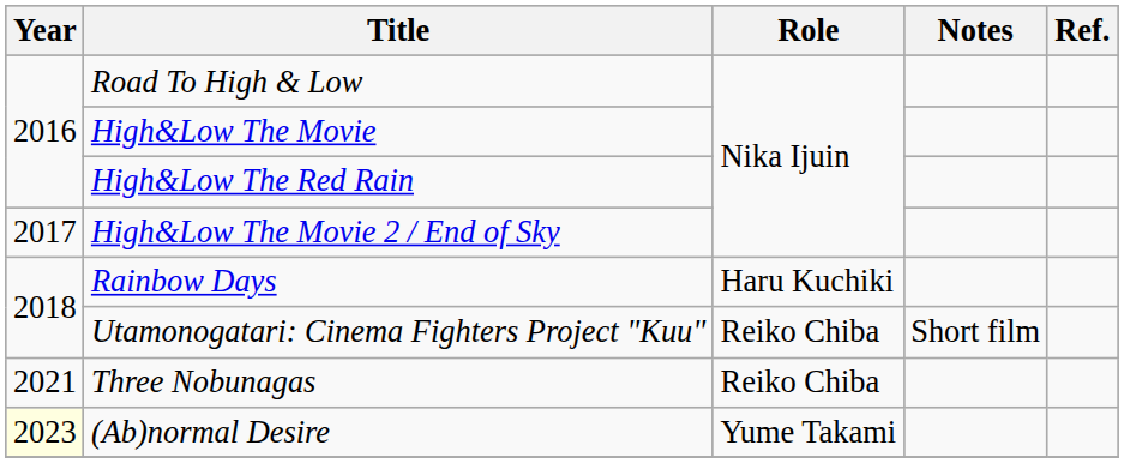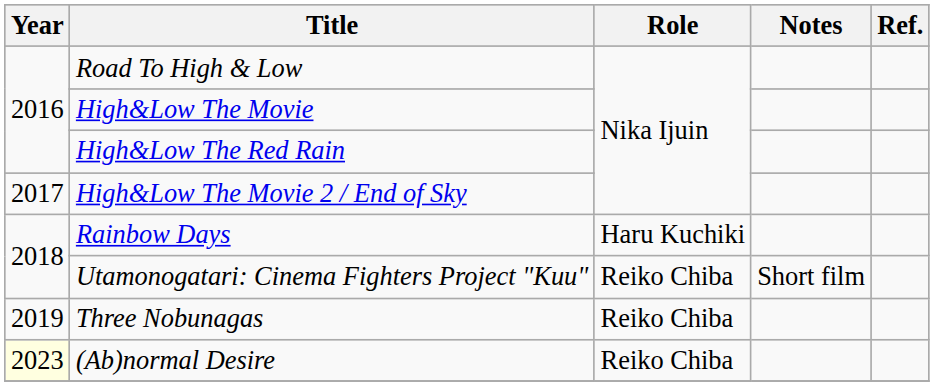 <table class="wikitable">
 <tr>
 <th>Year</th>
 <th>Title</th>
 <th>Role</th>
 <th>Notes</th>
 <th>Ref.</th>
 </tr>
 <tr>
 <td rowspan="3">2016</td>
 <td><em>Road To High & Low</em></td>
 <td rowspan="4">Nika Ijuin</td>
 <td></td>
 <td></td>
 </tr>
 <tr>
 <td><em><a href='#'>High&Low The Movie</a></em></td>
 <td></td>
 <td></td>
 </tr>
 <tr>
 <td><em><a href='#'>High&Low The Red Rain</a></em></td>
 <td></td>
 <td></td>
 </tr>
 <tr>
 <td>2017</td>
 <td><em><a href='#'>High&Low The Movie 2 / End of Sky</a></em></td>
 <td></td>
 <td></td>
 </tr>
 <tr>
 <td rowspan="2">2018</td>
 <td><em><a href='#'>Rainbow Days</a></em></td>
 <td>Haru Kuchiki</td>
 <td></td>
 <td></td>
 </tr>
 <tr>
 <td><em>Utamonogatari: Cinema Fighters Project "Kuu"</em></td>
 <td>Reiko Chiba</td>
 <td>Short film</td>
 <td></td>
 </tr>
 <tr>
-<td>2021</td>
+<td>2019</td>
 <td><em>Three Nobunagas</em></td>
 <td>Reiko Chiba</td>
 <td></td>
 <td></td>
 </tr>
 <tr>
 <td style="background: lightyellow;">2023</td>
 <td><em>(Ab)normal Desire</em></td>
-<td>Yume Takami</td>
+<td>Reiko Chiba</td>
 <td></td>
 <td></td>
 </tr>
 <tr>
 </tr>
 </table>
